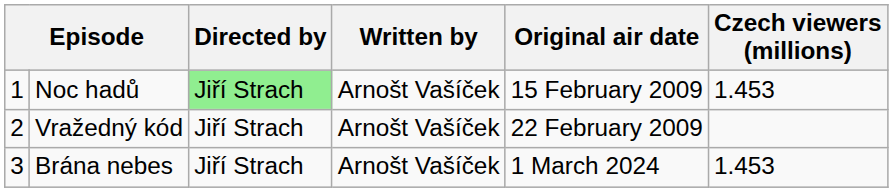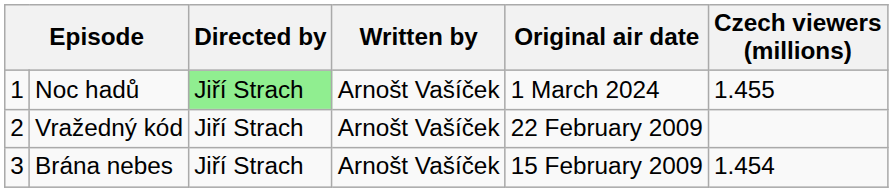 <table class="wikitable">
 <tr>
 <th colspan="2">Episode</th>
 <th>Directed by</th>
 <th>Written by</th>
 <th>Original air date</th>
 <th>Czech viewers<br>(millions)</th>
 </tr>
 <tr>
 <td>1</td>
 <td>Noc hadů</td>
 <td style="background: lightgreen;">Jiří Strach</td>
 <td>Arnošt Vašíček</td>
-<td>15 February 2009</td>
-<td>1.453</td>
+<td>1 March 2024</td>
+<td>1.455</td>
 </tr>
 <tr>
 <td>2</td>
 <td>Vražedný kód</td>
 <td>Jiří Strach</td>
 <td>Arnošt Vašíček</td>
 <td>22 February 2009</td>
 <td></td>
 </tr>
 <tr>
 <td>3</td>
 <td>Brána nebes</td>
 <td>Jiří Strach</td>
 <td>Arnošt Vašíček</td>
-<td>1 March 2024</td>
-<td>1.453</td>
+<td>15 February 2009</td>
+<td>1.454</td>
 </tr>
 </table>
